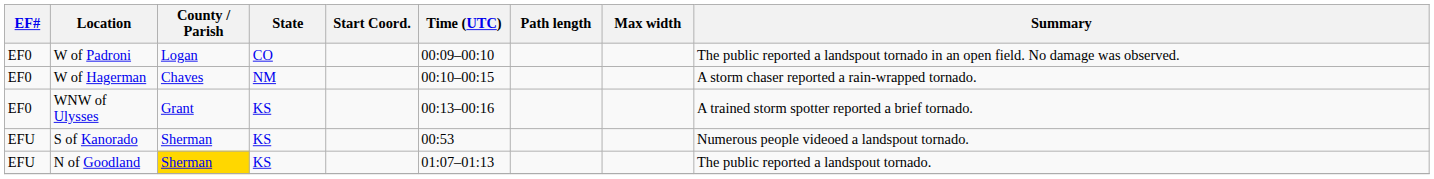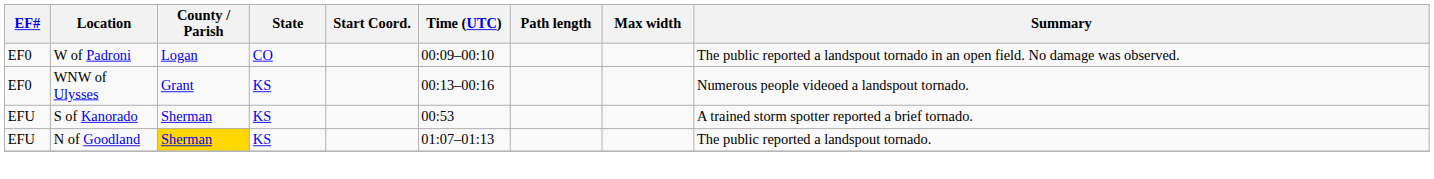 <table class="wikitable sortable" style="width:100%;">
 <tr>
 <th scope="col" style="width:3%; text-align:center;"><a href='#'>EF#</a></th>
 <th scope="col" style="width:7%; text-align:center;" class="unsortable">Location</th>
 <th scope="col" style="width:6%; text-align:center;" class="unsortable">County / Parish</th>
 <th scope="col" style="width:5%; text-align:center;">State</th>
 <th scope="col" style="width:6%; text-align:center;">Start Coord.</th>
 <th scope="col" style="width:6%; text-align:center;">Time (<a href='#'>UTC</a>)</th>
 <th scope="col" style="width:6%; text-align:center;">Path length</th>
 <th scope="col" style="width:6%; text-align:center;">Max width</th>
 <th scope="col" class="unsortable" style="width:48%; text-align:center;">Summary</th>
 </tr>
 <tr>
 <td bgcolor=>EF0</td>
 <td>W of <a href='#'>Padroni</a></td>
 <td><a href='#'>Logan</a></td>
 <td><a href='#'>CO</a></td>
 <td></td>
 <td>00:09–00:10</td>
 <td></td>
 <td></td>
 <td>The public reported a landspout tornado in an open field. No damage was observed.</td>
 </tr>
 <tr>
 <td bgcolor=>EF0</td>
-<td>W of <a href='#'>Hagerman</a></td>
-<td><a href='#'>Chaves</a></td>
-<td><a href='#'>NM</a></td>
-<td></td>
-<td>00:10–00:15</td>
-<td></td>
-<td></td>
-<td>A storm chaser reported a rain-wrapped tornado.</td>
-</tr>
-<tr>
-<td bgcolor=>EF0</td>
 <td>WNW of <a href='#'>Ulysses</a></td>
 <td><a href='#'>Grant</a></td>
 <td><a href='#'>KS</a></td>
 <td></td>
 <td>00:13–00:16</td>
 <td></td>
 <td></td>
-<td>A trained storm spotter reported a brief tornado.</td>
+<td>Numerous people videoed a landspout tornado.</td>
 </tr>
 <tr>
 <td bgcolor=>EFU</td>
 <td>S of <a href='#'>Kanorado</a></td>
 <td><a href='#'>Sherman</a></td>
 <td><a href='#'>KS</a></td>
 <td></td>
 <td>00:53</td>
 <td></td>
 <td></td>
-<td>Numerous people videoed a landspout tornado.</td>
+<td>A trained storm spotter reported a brief tornado.</td>
 </tr>
 <tr>
 <td bgcolor=>EFU</td>
 <td>N of <a href='#'>Goodland</a></td>
 <td style="background: gold;"><a href='#'>Sherman</a></td>
 <td><a href='#'>KS</a></td>
 <td></td>
 <td>01:07–01:13</td>
 <td></td>
 <td></td>
 <td>The public reported a landspout tornado.</td>
 </tr>
 <tr>
 </tr>
 </table>
